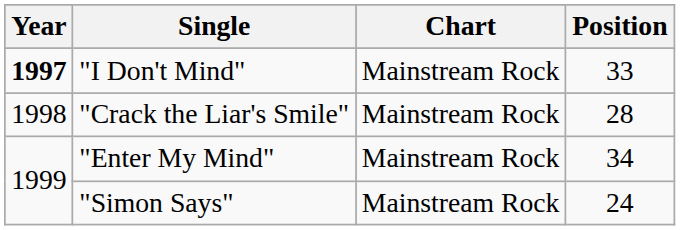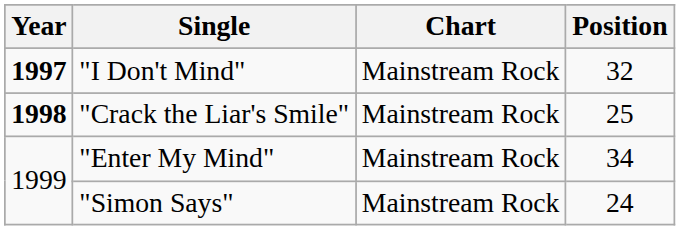 <table class="wikitable">
 <tr>
 <th>Year</th>
 <th>Single</th>
 <th>Chart</th>
 <th>Position</th>
 </tr>
 <tr>
 <td><strong>1997</strong></td>
 <td>"I Don't Mind"</td>
 <td>Mainstream Rock</td>
-<td style="text-align:center;">33</td>
+<td style="text-align:center;">32</td>
 </tr>
 <tr>
-<td>1998</td>
+<td><strong>1998</strong></td>
 <td>"Crack the Liar's Smile"</td>
 <td>Mainstream Rock</td>
-<td style="text-align:center;">28</td>
+<td style="text-align:center;">25</td>
 </tr>
 <tr>
 <td rowspan="2">1999</td>
 <td>"Enter My Mind"</td>
 <td>Mainstream Rock</td>
 <td style="text-align:center;">34</td>
 </tr>
 <tr>
 <td>"Simon Says"</td>
 <td>Mainstream Rock</td>
 <td style="text-align:center;">24</td>
 </tr>
 </table>
